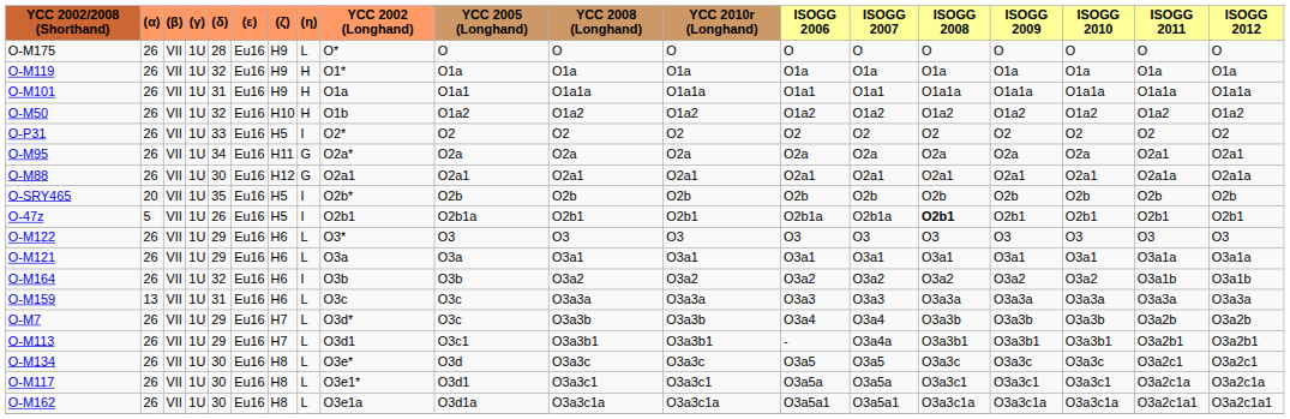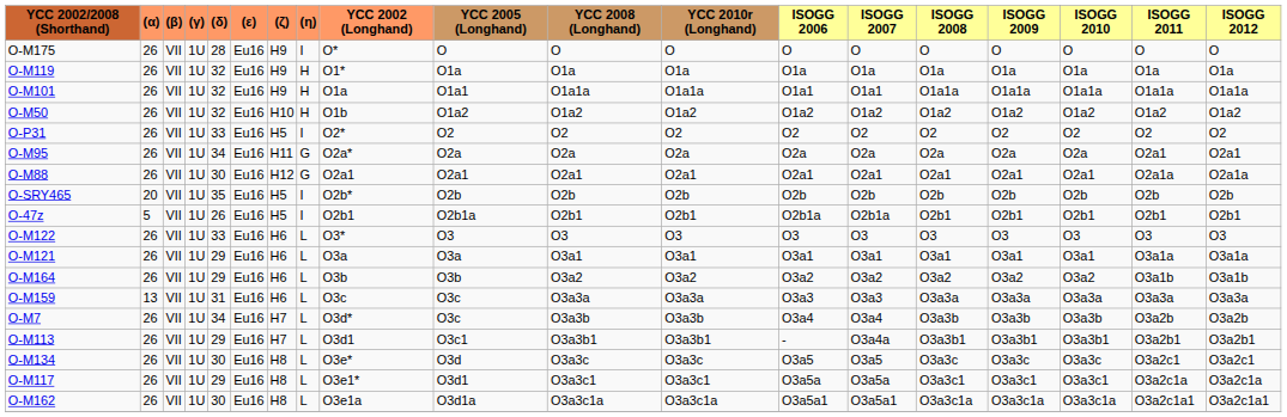 <table class="wikitable">
 <tr>
 <th align="center" style="background:#c63;"><strong>YCC 2002/2008 (Shorthand)</strong></th>
 <th align="center" style="background:#f96;"><strong>(α)</strong></th>
 <th align="center" style="background:#f96;"><strong>(β)</strong></th>
 <th align="center" style="background:#f96;"><strong>(γ)</strong></th>
 <td align="center" style="background:#f96;"><strong>(δ)</strong></td>
 <td align="center" style="background:#f96;"><strong>(ε)</strong></td>
 <td align="center" style="background:#f96;"><strong>(ζ)</strong></td>
 <td align="center" style="background:#f96"><strong>(η)</strong></td>
 <td align="center" style="background:#f96"><strong>YCC 2002 (Longhand)</strong></td>
 <td align="center" style="background:#c96;"><strong>YCC 2005 (Longhand)</strong></td>
 <td align="center" style="background:#c96;"><strong>YCC 2008 (Longhand)</strong></td>
 <td align="center" style="background:#c96;"><strong>YCC 2010r (Longhand)</strong></td>
 <td align="center" style="background:#ff9;"><strong>ISOGG 2006</strong></td>
 <td align="center" style="background:#ff9;"><strong>ISOGG 2007</strong></td>
 <td align="center" style="background:#ff9;"><strong>ISOGG 2008</strong></td>
 <td align="center" style="background:#ff9;"><strong>ISOGG 2009</strong></td>
 <td align="center" style="background:#ff9;"><strong>ISOGG 2010</strong></td>
 <td align="center" style="background:#ff9;"><strong>ISOGG 2011</strong></td>
 <td align="center" style="background:#ff9;"><strong>ISOGG 2012</strong></td>
 </tr>
 <tr>
 <td>O-M175</td>
 <td>26</td>
 <td>VII</td>
 <td>1U</td>
 <td>28</td>
 <td>Eu16</td>
 <td>H9</td>
-<td>L</td>
+<td>I</td>
 <td>O*</td>
 <td>O</td>
 <td>O</td>
 <td>O</td>
 <td>O</td>
 <td>O</td>
 <td>O</td>
 <td>O</td>
 <td>O</td>
 <td>O</td>
 <td>O</td>
 </tr>
 <tr>
 <td><a href='#'>O-M119</a></td>
 <td>26</td>
 <td>VII</td>
 <td>1U</td>
 <td>32</td>
 <td>Eu16</td>
 <td>H9</td>
 <td>H</td>
 <td>O1*</td>
 <td>O1a</td>
 <td>O1a</td>
 <td>O1a</td>
 <td>O1a</td>
 <td>O1a</td>
 <td>O1a</td>
 <td>O1a</td>
 <td>O1a</td>
 <td>O1a</td>
 <td>O1a</td>
 </tr>
 <tr>
 <td><a href='#'>O-M101</a></td>
 <td>26</td>
 <td>VII</td>
 <td>1U</td>
-<td>31</td>
+<td>32</td>
 <td>Eu16</td>
 <td>H9</td>
 <td>H</td>
 <td>O1a</td>
 <td>O1a1</td>
 <td>O1a1a</td>
 <td>O1a1a</td>
 <td>O1a1</td>
 <td>O1a1</td>
 <td>O1a1a</td>
 <td>O1a1a</td>
 <td>O1a1a</td>
 <td>O1a1a</td>
 <td>O1a1a</td>
 </tr>
 <tr>
 <td><a href='#'>O-M50</a></td>
 <td>26</td>
 <td>VII</td>
 <td>1U</td>
 <td>32</td>
 <td>Eu16</td>
 <td>H10</td>
 <td>H</td>
 <td>O1b</td>
 <td>O1a2</td>
 <td>O1a2</td>
 <td>O1a2</td>
 <td>O1a2</td>
 <td>O1a2</td>
 <td>O1a2</td>
 <td>O1a2</td>
 <td>O1a2</td>
 <td>O1a2</td>
 <td>O1a2</td>
 </tr>
 <tr>
 <td><a href='#'>O-P31</a></td>
 <td>26</td>
 <td>VII</td>
 <td>1U</td>
 <td>33</td>
 <td>Eu16</td>
 <td>H5</td>
 <td>I</td>
 <td>O2*</td>
 <td>O2</td>
 <td>O2</td>
 <td>O2</td>
 <td>O2</td>
 <td>O2</td>
 <td>O2</td>
 <td>O2</td>
 <td>O2</td>
 <td>O2</td>
 <td>O2</td>
 </tr>
 <tr>
 <td><a href='#'>O-M95</a></td>
 <td>26</td>
 <td>VII</td>
 <td>1U</td>
 <td>34</td>
 <td>Eu16</td>
 <td>H11</td>
 <td>G</td>
 <td>O2a*</td>
 <td>O2a</td>
 <td>O2a</td>
 <td>O2a</td>
 <td>O2a</td>
 <td>O2a</td>
 <td>O2a</td>
 <td>O2a</td>
 <td>O2a</td>
 <td>O2a1</td>
 <td>O2a1</td>
 </tr>
 <tr>
 <td><a href='#'>O-M88</a></td>
 <td>26</td>
 <td>VII</td>
 <td>1U</td>
 <td>30</td>
 <td>Eu16</td>
 <td>H12</td>
 <td>G</td>
 <td>O2a1</td>
 <td>O2a1</td>
 <td>O2a1</td>
 <td>O2a1</td>
 <td>O2a1</td>
 <td>O2a1</td>
 <td>O2a1</td>
 <td>O2a1</td>
 <td>O2a1</td>
 <td>O2a1a</td>
 <td>O2a1a</td>
 </tr>
 <tr>
 <td><a href='#'>O-SRY465</a></td>
 <td>20</td>
 <td>VII</td>
 <td>1U</td>
 <td>35</td>
 <td>Eu16</td>
 <td>H5</td>
 <td>I</td>
 <td>O2b*</td>
 <td>O2b</td>
 <td>O2b</td>
 <td>O2b</td>
 <td>O2b</td>
 <td>O2b</td>
 <td>O2b</td>
 <td>O2b</td>
 <td>O2b</td>
 <td>O2b</td>
 <td>O2b</td>
 </tr>
 <tr>
 <td><a href='#'>O-47z</a></td>
 <td>5</td>
 <td>VII</td>
 <td>1U</td>
 <td>26</td>
 <td>Eu16</td>
 <td>H5</td>
 <td>I</td>
 <td>O2b1</td>
 <td>O2b1a</td>
 <td>O2b1</td>
 <td>O2b1</td>
 <td>O2b1a</td>
 <td>O2b1a</td>
-<td><strong>O2b1</strong></td>
+<td>O2b1</td>
 <td>O2b1</td>
 <td>O2b1</td>
 <td>O2b1</td>
 <td>O2b1</td>
 </tr>
 <tr>
 <td><a href='#'>O-M122</a></td>
 <td>26</td>
 <td>VII</td>
 <td>1U</td>
-<td>29</td>
+<td>33</td>
 <td>Eu16</td>
 <td>H6</td>
 <td>L</td>
 <td>O3*</td>
 <td>O3</td>
 <td>O3</td>
 <td>O3</td>
 <td>O3</td>
 <td>O3</td>
 <td>O3</td>
 <td>O3</td>
 <td>O3</td>
 <td>O3</td>
 <td>O3</td>
 </tr>
 <tr>
 <td><a href='#'>O-M121</a></td>
 <td>26</td>
 <td>VII</td>
 <td>1U</td>
 <td>29</td>
 <td>Eu16</td>
 <td>H6</td>
 <td>L</td>
 <td>O3a</td>
 <td>O3a</td>
 <td>O3a1</td>
 <td>O3a1</td>
 <td>O3a1</td>
 <td>O3a1</td>
 <td>O3a1</td>
 <td>O3a1</td>
 <td>O3a1</td>
 <td>O3a1a</td>
 <td>O3a1a</td>
 </tr>
 <tr>
 <td><a href='#'>O-M164</a></td>
 <td>26</td>
 <td>VII</td>
 <td>1U</td>
-<td>32</td>
+<td>29</td>
 <td>Eu16</td>
 <td>H6</td>
-<td>I</td>
+<td>L</td>
 <td>O3b</td>
 <td>O3b</td>
 <td>O3a2</td>
 <td>O3a2</td>
 <td>O3a2</td>
 <td>O3a2</td>
 <td>O3a2</td>
 <td>O3a2</td>
 <td>O3a2</td>
 <td>O3a1b</td>
 <td>O3a1b</td>
 </tr>
 <tr>
 <td><a href='#'>O-M159</a></td>
 <td>13</td>
 <td>VII</td>
 <td>1U</td>
 <td>31</td>
 <td>Eu16</td>
 <td>H6</td>
 <td>L</td>
 <td>O3c</td>
 <td>O3c</td>
 <td>O3a3a</td>
 <td>O3a3a</td>
 <td>O3a3</td>
 <td>O3a3</td>
 <td>O3a3a</td>
 <td>O3a3a</td>
 <td>O3a3a</td>
 <td>O3a3a</td>
 <td>O3a3a</td>
 </tr>
 <tr>
 <td><a href='#'>O-M7</a></td>
 <td>26</td>
 <td>VII</td>
 <td>1U</td>
-<td>29</td>
+<td>34</td>
 <td>Eu16</td>
 <td>H7</td>
 <td>L</td>
 <td>O3d*</td>
 <td>O3c</td>
 <td>O3a3b</td>
 <td>O3a3b</td>
 <td>O3a4</td>
 <td>O3a4</td>
 <td>O3a3b</td>
 <td>O3a3b</td>
 <td>O3a3b</td>
 <td>O3a2b</td>
 <td>O3a2b</td>
 </tr>
 <tr>
 <td><a href='#'>O-M113</a></td>
 <td>26</td>
 <td>VII</td>
 <td>1U</td>
 <td>29</td>
 <td>Eu16</td>
 <td>H7</td>
 <td>L</td>
 <td>O3d1</td>
 <td>O3c1</td>
 <td>O3a3b1</td>
 <td>O3a3b1</td>
 <td>-</td>
 <td>O3a4a</td>
 <td>O3a3b1</td>
 <td>O3a3b1</td>
 <td>O3a3b1</td>
 <td>O3a2b1</td>
 <td>O3a2b1</td>
 </tr>
 <tr>
 <td><a href='#'>O-M134</a></td>
 <td>26</td>
 <td>VII</td>
 <td>1U</td>
 <td>30</td>
 <td>Eu16</td>
 <td>H8</td>
 <td>L</td>
 <td>O3e*</td>
 <td>O3d</td>
 <td>O3a3c</td>
 <td>O3a3c</td>
 <td>O3a5</td>
 <td>O3a5</td>
 <td>O3a3c</td>
 <td>O3a3c</td>
 <td>O3a3c</td>
 <td>O3a2c1</td>
 <td>O3a2c1</td>
 </tr>
 <tr>
 <td><a href='#'>O-M117</a></td>
 <td>26</td>
 <td>VII</td>
 <td>1U</td>
-<td>30</td>
+<td>29</td>
 <td>Eu16</td>
 <td>H8</td>
 <td>L</td>
 <td>O3e1*</td>
 <td>O3d1</td>
 <td>O3a3c1</td>
 <td>O3a3c1</td>
 <td>O3a5a</td>
 <td>O3a5a</td>
 <td>O3a3c1</td>
 <td>O3a3c1</td>
 <td>O3a3c1</td>
 <td>O3a2c1a</td>
 <td>O3a2c1a</td>
 </tr>
 <tr>
 <td><a href='#'>O-M162</a></td>
 <td>26</td>
 <td>VII</td>
 <td>1U</td>
 <td>30</td>
 <td>Eu16</td>
 <td>H8</td>
 <td>L</td>
 <td>O3e1a</td>
 <td>O3d1a</td>
 <td>O3a3c1a</td>
 <td>O3a3c1a</td>
 <td>O3a5a1</td>
 <td>O3a5a1</td>
 <td>O3a3c1a</td>
 <td>O3a3c1a</td>
 <td>O3a3c1a</td>
 <td>O3a2c1a1</td>
 <td>O3a2c1a1</td>
 </tr>
 <tr>
 </tr>
 </table>
